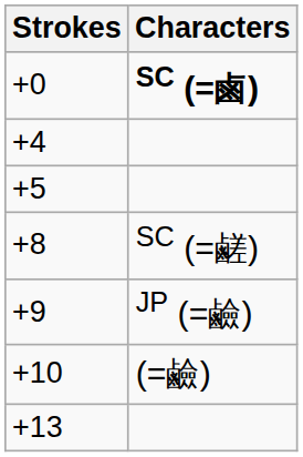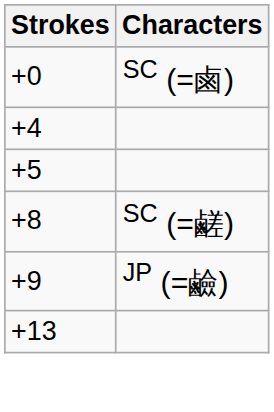 <table class="wikitable">
 <tr>
 <th>Strokes</th>
 <th>Characters</th>
 </tr>
 <tr>
 <td>+0</td>
-<td style="font-size: large;"><strong><sup>SC</sup> (=鹵) </strong></td>
+<td style="font-size: large;"><sup>SC</sup> (=鹵) </td>
 </tr>
 <tr>
 <td>+4</td>
 <td style="font-size: large;"></td>
 </tr>
 <tr>
 <td>+5</td>
 <td style="font-size: large;"></td>
 </tr>
 <tr>
 <td>+8</td>
 <td style="font-size: large;"> <sup>SC</sup> (=鹺)</td>
 </tr>
 <tr>
 <td>+9</td>
 <td style="font-size: large;"><sup>JP</sup> (=鹼)</td>
 </tr>
 <tr>
-<td>+10</td>
-<td style="font-size: large;">  (=鹼)</td>
-</tr>
-<tr>
 <td>+13</td>
 <td style="font-size: large;"> </td>
 </tr>
 </table>
